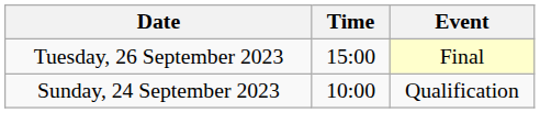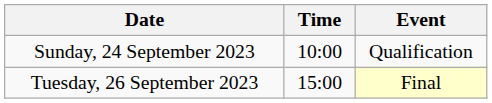 <table class = "wikitable" style="text-align:center;">
 <tr>
 <th width=220>Date</th>
 <th width=50>Time</th>
 <th width=100>Event</th>
 </tr>
 <tr>
+<td>Sunday, 24 September 2023</td>
+<td>10:00</td>
+<td>Qualification</td>
+</tr>
+<tr>
 <td>Tuesday, 26 September 2023</td>
 <td>15:00</td>
 <td bgcolor=ffffcc>Final</td>
 </tr>
-<tr>
-<td>Sunday, 24 September 2023</td>
-<td>10:00</td>
-<td>Qualification</td>
-</tr>
 </table>
